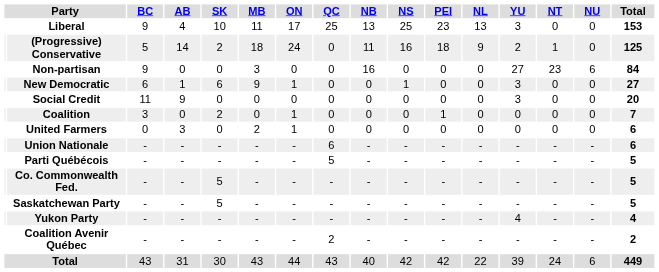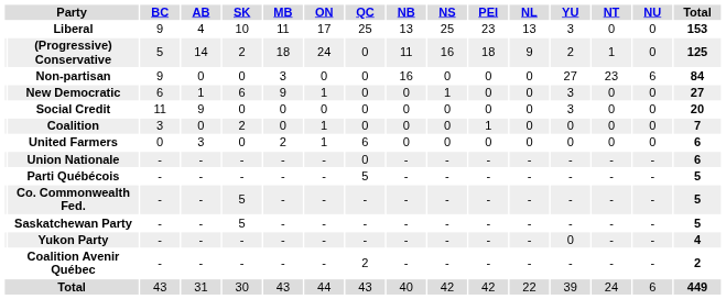 <table class="toccolours" style="text-align:center;">
 <tr bgcolor="#dddddd">
 <th colspan=2>Party</th>
 <th width=50><a href='#'>BC</a></th>
 <th width=50><a href='#'>AB</a></th>
 <th width=50><a href='#'>SK</a></th>
 <th width=50><a href='#'>MB</a></th>
 <th width=50><a href='#'>ON</a></th>
 <th width=50><a href='#'>QC</a></th>
 <th width=50><a href='#'>NB</a></th>
 <th width=50><a href='#'>NS</a></th>
 <th width=50><a href='#'>PEI</a></th>
 <th width=50><a href='#'>NL</a></th>
 <th width=50><a href='#'>YU</a></th>
 <th width=50><a href='#'>NT</a></th>
 <th width=50><a href='#'>NU</a></th>
 <th width=60>Total</th>
 </tr>
 <tr>
 <td></td>
 <th width=170>Liberal</th>
 <td>9</td>
 <td>4</td>
 <td>10</td>
 <td>11</td>
 <td>17</td>
 <td>25</td>
 <td>13</td>
 <td>25</td>
 <td>23</td>
 <td>13</td>
 <td>3</td>
 <td>0</td>
 <td>0</td>
 <th>153</th>
 </tr>
 <tr bgcolor=#eeeeee>
 <td></td>
 <th>(Progressive) Conservative</th>
 <td>5</td>
 <td>14</td>
 <td>2</td>
 <td>18</td>
 <td>24</td>
 <td>0</td>
 <td>11</td>
 <td>16</td>
 <td>18</td>
 <td>9</td>
 <td>2</td>
 <td>1</td>
 <td>0</td>
 <th>125</th>
 </tr>
 <tr>
 <td></td>
 <th>Non-partisan</th>
 <td>9</td>
 <td>0</td>
 <td>0</td>
 <td>3</td>
 <td>0</td>
 <td>0</td>
 <td>16</td>
 <td>0</td>
 <td>0</td>
 <td>0</td>
 <td>27</td>
 <td>23</td>
 <td>6</td>
 <th>84</th>
 </tr>
 <tr bgcolor=#eeeeee>
 <td></td>
 <th>New Democratic</th>
 <td>6</td>
 <td>1</td>
 <td>6</td>
 <td>9</td>
 <td>1</td>
 <td>0</td>
 <td>0</td>
 <td>1</td>
 <td>0</td>
 <td>0</td>
 <td>3</td>
 <td>0</td>
 <td>0</td>
 <th>27</th>
 </tr>
 <tr>
 <td></td>
 <th>Social Credit</th>
 <td>11</td>
 <td>9</td>
 <td>0</td>
 <td>0</td>
 <td>0</td>
 <td>0</td>
 <td>0</td>
 <td>0</td>
 <td>0</td>
 <td>0</td>
 <td>3</td>
 <td>0</td>
 <td>0</td>
 <th>20</th>
 </tr>
 <tr bgcolor=#eeeeee>
 <td></td>
 <th>Coalition</th>
 <td>3</td>
 <td>0</td>
 <td>2</td>
 <td>0</td>
 <td>1</td>
 <td>0</td>
 <td>0</td>
 <td>0</td>
 <td>1</td>
 <td>0</td>
 <td>0</td>
 <td>0</td>
 <td>0</td>
 <th>7</th>
 </tr>
 <tr>
 <td></td>
 <th>United Farmers</th>
 <td>0</td>
 <td>3</td>
 <td>0</td>
 <td>2</td>
 <td>1</td>
-<td>0</td>
+<td>6</td>
 <td>0</td>
 <td>0</td>
 <td>0</td>
 <td>0</td>
 <td>0</td>
 <td>0</td>
 <td>0</td>
 <th>6</th>
 </tr>
 <tr bgcolor=#eeeeee>
 <td></td>
 <th>Union Nationale</th>
 <td>-</td>
 <td>-</td>
 <td>-</td>
 <td>-</td>
 <td>-</td>
-<td>6</td>
+<td>0</td>
 <td>-</td>
 <td>-</td>
 <td>-</td>
 <td>-</td>
 <td>-</td>
 <td>-</td>
 <td>-</td>
 <th>6</th>
 </tr>
 <tr>
 <td></td>
 <th>Parti Québécois</th>
 <td>-</td>
 <td>-</td>
 <td>-</td>
 <td>-</td>
 <td>-</td>
 <td>5</td>
 <td>-</td>
 <td>-</td>
 <td>-</td>
 <td>-</td>
 <td>-</td>
 <td>-</td>
 <td>-</td>
 <th>5</th>
 </tr>
 <tr bgcolor=#eeeeee>
 <td></td>
 <th>Co. Commonwealth Fed.</th>
 <td>-</td>
 <td>-</td>
 <td>5</td>
 <td>-</td>
 <td>-</td>
 <td>-</td>
 <td>-</td>
 <td>-</td>
 <td>-</td>
 <td>-</td>
 <td>-</td>
 <td>-</td>
 <td>-</td>
 <th>5</th>
 </tr>
 <tr>
 <td></td>
 <th>Saskatchewan Party</th>
 <td>-</td>
 <td>-</td>
 <td>5</td>
 <td>-</td>
 <td>-</td>
 <td>-</td>
 <td>-</td>
 <td>-</td>
 <td>-</td>
 <td>-</td>
 <td>-</td>
 <td>-</td>
 <td>-</td>
 <th>5</th>
 </tr>
 <tr bgcolor=#eeeeee>
 <td></td>
 <th>Yukon Party</th>
 <td>-</td>
 <td>-</td>
 <td>-</td>
 <td>-</td>
 <td>-</td>
 <td>-</td>
 <td>-</td>
 <td>-</td>
 <td>-</td>
 <td>-</td>
-<td>4</td>
+<td>0</td>
 <td>-</td>
 <td>-</td>
 <th>4</th>
 </tr>
 <tr>
 <td></td>
 <th>Coalition Avenir Québec</th>
 <td>-</td>
 <td>-</td>
 <td>-</td>
 <td>-</td>
 <td>-</td>
 <td>2</td>
 <td>-</td>
 <td>-</td>
 <td>-</td>
 <td>-</td>
 <td>-</td>
 <td>-</td>
 <td>-</td>
 <th>2</th>
 </tr>
 <tr bgcolor="#dddddd">
 <th colspan=2>Total</th>
 <td>43</td>
 <td>31</td>
 <td>30</td>
 <td>43</td>
 <td>44</td>
 <td>43</td>
 <td>40</td>
 <td>42</td>
 <td>42</td>
 <td>22</td>
 <td>39</td>
 <td>24</td>
 <td>6</td>
 <th>449</th>
 </tr>
 </table>
